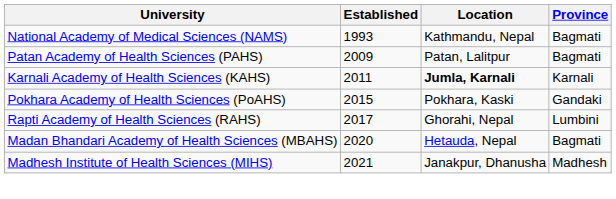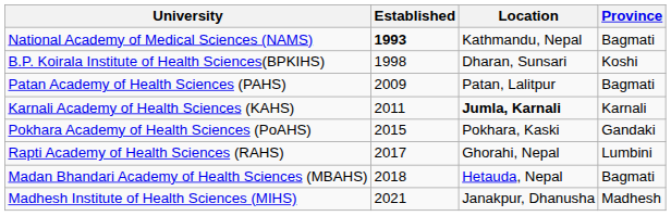 <table class="wikitable sortable static-row-numbers static-row-header-text">
 <tr>
 <th>University</th>
 <th>Established</th>
 <th>Location</th>
 <th><a href='#'>Province</a></th>
 </tr>
 <tr>
 <td><a href='#'>National Academy of Medical Sciences (NAMS)</a></td>
-<td>1993</td>
+<td><strong>1993</strong></td>
 <td>Kathmandu, Nepal</td>
 <td>Bagmati</td>
+</tr>
+<tr>
+<td><a href='#'>B.P. Koirala Institute of Health Sciences</a>(BPKIHS)</td>
+<td>1998</td>
+<td>Dharan, Sunsari</td>
+<td>Koshi</td>
 </tr>
 <tr>
 <td><a href='#'>Patan Academy of Health Sciences</a> (PAHS)</td>
 <td>2009</td>
 <td>Patan, Lalitpur</td>
 <td>Bagmati</td>
 </tr>
 <tr>
 <td><a href='#'>Karnali Academy of Health Sciences</a> (KAHS)</td>
 <td>2011</td>
 <td><strong>Jumla, Karnali</strong></td>
 <td>Karnali</td>
 </tr>
 <tr>
 <td><a href='#'>Pokhara Academy of Health Sciences</a> (PoAHS)</td>
 <td>2015</td>
 <td>Pokhara, Kaski</td>
 <td>Gandaki</td>
 </tr>
 <tr>
 <td><a href='#'>Rapti Academy of Health Sciences</a> (RAHS)</td>
 <td>2017</td>
 <td>Ghorahi, Nepal</td>
 <td>Lumbini</td>
 </tr>
 <tr>
 <td><a href='#'>Madan Bhandari Academy of Health Sciences</a> (MBAHS)</td>
-<td>2020</td>
+<td>2018</td>
 <td><a href='#'>Hetauda</a>, Nepal</td>
 <td>Bagmati</td>
 </tr>
 <tr>
 <td><a href='#'>Madhesh Institute of Health Sciences (MIHS)</a></td>
 <td>2021</td>
 <td>Janakpur, Dhanusha</td>
 <td>Madhesh</td>
 </tr>
 </table>
